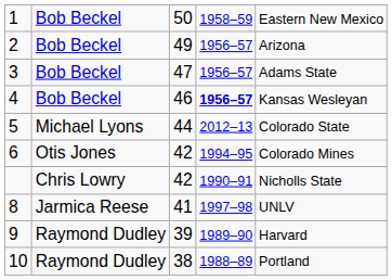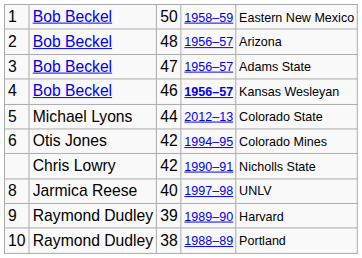 <table class="wikitable">
 <tr>
 </tr>
 <tr>
 <td>1</td>
 <td><a href='#'>Bob Beckel</a></td>
 <td>50</td>
 <td style="font-size:80%;"><a href='#'>1958–59</a></td>
 <td style="font-size:80%;">Eastern New Mexico</td>
 </tr>
 <tr>
 <td>2</td>
 <td><a href='#'>Bob Beckel</a></td>
-<td>49</td>
+<td>48</td>
 <td style="font-size:80%;"><a href='#'>1956–57</a></td>
 <td style="font-size:80%;">Arizona</td>
 </tr>
 <tr>
 <td>3</td>
 <td><a href='#'>Bob Beckel</a></td>
 <td>47</td>
 <td style="font-size:80%;"><a href='#'>1956–57</a></td>
 <td style="font-size:80%;">Adams State</td>
 </tr>
 <tr>
 <td>4</td>
 <td><a href='#'>Bob Beckel</a></td>
 <td>46</td>
 <td style="font-size:80%;"><strong><a href='#'>1956–57</a></strong></td>
 <td style="font-size:80%;">Kansas Wesleyan</td>
 </tr>
 <tr>
 <td>5</td>
 <td>Michael Lyons</td>
 <td>44</td>
 <td style="font-size:80%;"><a href='#'>2012–13</a></td>
 <td style="font-size:80%;">Colorado State</td>
 </tr>
 <tr>
 <td>6</td>
 <td>Otis Jones</td>
 <td>42</td>
 <td style="font-size:80%;"><a href='#'>1994–95</a></td>
 <td style="font-size:80%;">Colorado Mines</td>
 </tr>
 <tr>
 <td></td>
 <td>Chris Lowry</td>
 <td>42</td>
 <td style="font-size:80%;"><a href='#'>1990–91</a></td>
 <td style="font-size:80%;">Nicholls State</td>
 </tr>
 <tr>
 <td>8</td>
 <td>Jarmica Reese</td>
-<td>41</td>
+<td>40</td>
 <td style="font-size:80%;"><a href='#'>1997–98</a></td>
 <td style="font-size:80%;">UNLV</td>
 </tr>
 <tr>
 <td>9</td>
 <td>Raymond Dudley</td>
 <td>39</td>
 <td style="font-size:80%;"><a href='#'>1989–90</a></td>
 <td style="font-size:80%;">Harvard</td>
 </tr>
 <tr>
 <td>10</td>
 <td>Raymond Dudley</td>
 <td>38</td>
 <td style="font-size:80%;"><a href='#'>1988–89</a></td>
 <td style="font-size:80%;">Portland</td>
 </tr>
 </table>
